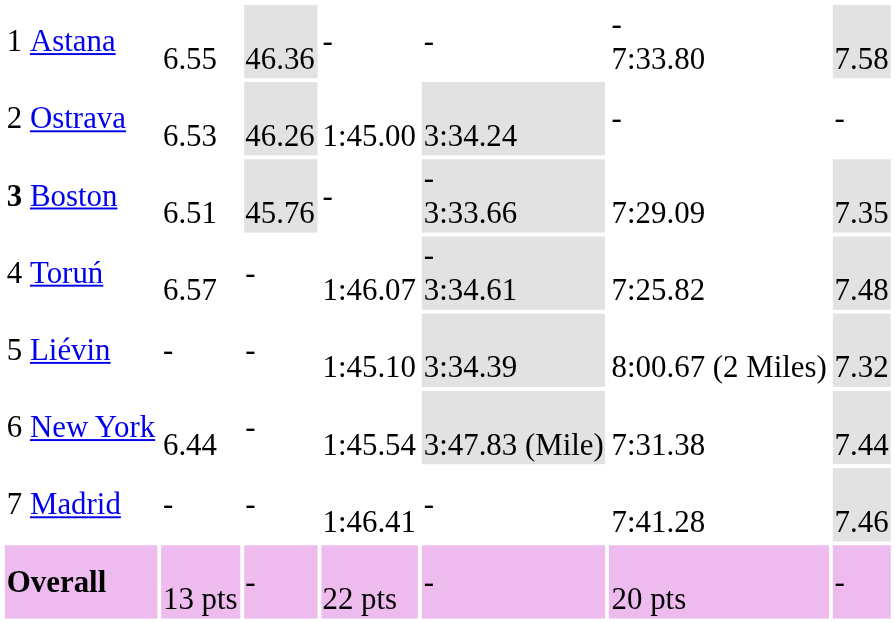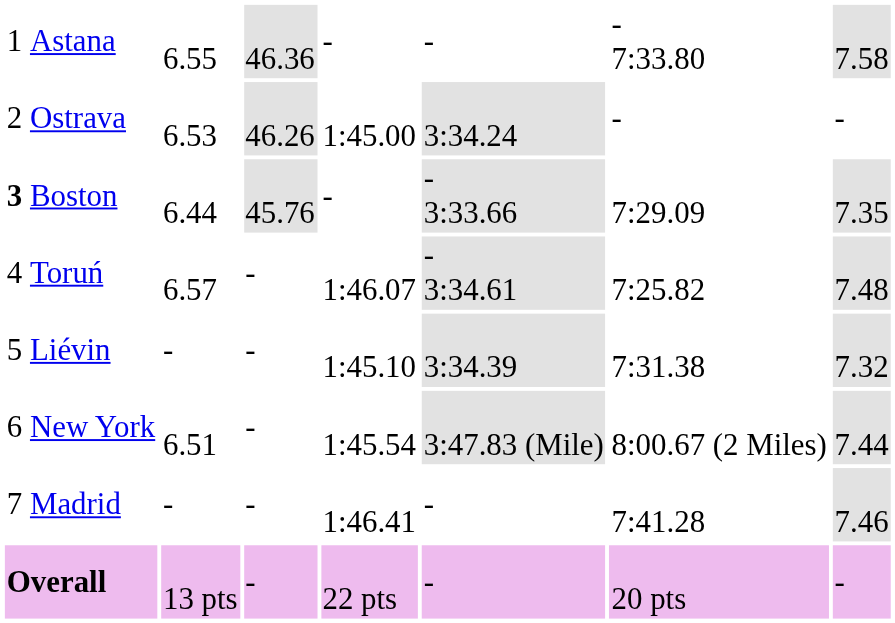 <table>
 <tr>
 <td>1</td>
 <td align=left><a href='#'>Astana</a></td>
 <td> <br>6.55</td>
 <td bgcolor=#e2e2e2> <br>46.36</td>
 <td> -</td>
 <td> -</td>
 <td> - <br>7:33.80</td>
 <td bgcolor=#e2e2e2> <br>7.58</td>
 </tr>
 <tr>
 <td>2</td>
 <td align=left><a href='#'>Ostrava</a></td>
 <td> <br>6.53</td>
 <td bgcolor=#e2e2e2> <br>46.26</td>
 <td> <br>1:45.00</td>
 <td bgcolor=#e2e2e2> <br>3:34.24</td>
 <td> -</td>
 <td> -</td>
 </tr>
 <tr>
 <td><strong>3</strong></td>
 <td align=left><a href='#'>Boston</a></td>
-<td> <br>6.51</td>
+<td> <br>6.44</td>
 <td bgcolor=#e2e2e2> <br>45.76</td>
 <td> -</td>
 <td bgcolor=#e2e2e2> -<br>3:33.66</td>
 <td> <br>7:29.09</td>
 <td bgcolor=#e2e2e2> <br>7.35</td>
 </tr>
 <tr>
 <td>4</td>
 <td align=left><a href='#'>Toruń</a></td>
 <td> <br>6.57</td>
 <td> -</td>
 <td> <br>1:46.07</td>
 <td bgcolor=#e2e2e2> -<br>3:34.61</td>
 <td> <br>7:25.82</td>
 <td bgcolor=#e2e2e2> <br>7.48</td>
 </tr>
 <tr>
 <td>5</td>
 <td align=left><a href='#'>Liévin</a></td>
 <td> -</td>
 <td> -</td>
 <td> <br>1:45.10</td>
 <td bgcolor=#e2e2e2> <br>3:34.39</td>
-<td> <br>8:00.67 (2 Miles)</td>
+<td> <br>7:31.38</td>
 <td bgcolor=#e2e2e2> <br>7.32</td>
 </tr>
 <tr>
 <td>6</td>
 <td align=left><a href='#'>New York</a></td>
-<td> <br>6.44</td>
+<td> <br>6.51</td>
 <td> -</td>
 <td> <br>1:45.54</td>
 <td bgcolor=#e2e2e2> <br>3:47.83 (Mile)</td>
-<td> <br>7:31.38</td>
+<td> <br>8:00.67 (2 Miles)</td>
 <td bgcolor=#e2e2e2> <br>7.44</td>
 </tr>
 <tr>
 <td>7</td>
 <td align=left><a href='#'>Madrid</a></td>
 <td> -</td>
 <td> -</td>
 <td> <br>1:46.41</td>
 <td> -</td>
 <td> <br>7:41.28</td>
 <td bgcolor=#e2e2e2> <br>7.46</td>
 </tr>
 <tr bgcolor=#eebbee>
 <td colspan="2"><strong>Overall</strong></td>
 <td> <br>13 pts</td>
 <td> -</td>
 <td> <br>22 pts</td>
 <td> -</td>
 <td> <br>20 pts</td>
 <td> -</td>
 </tr>
 </table>
